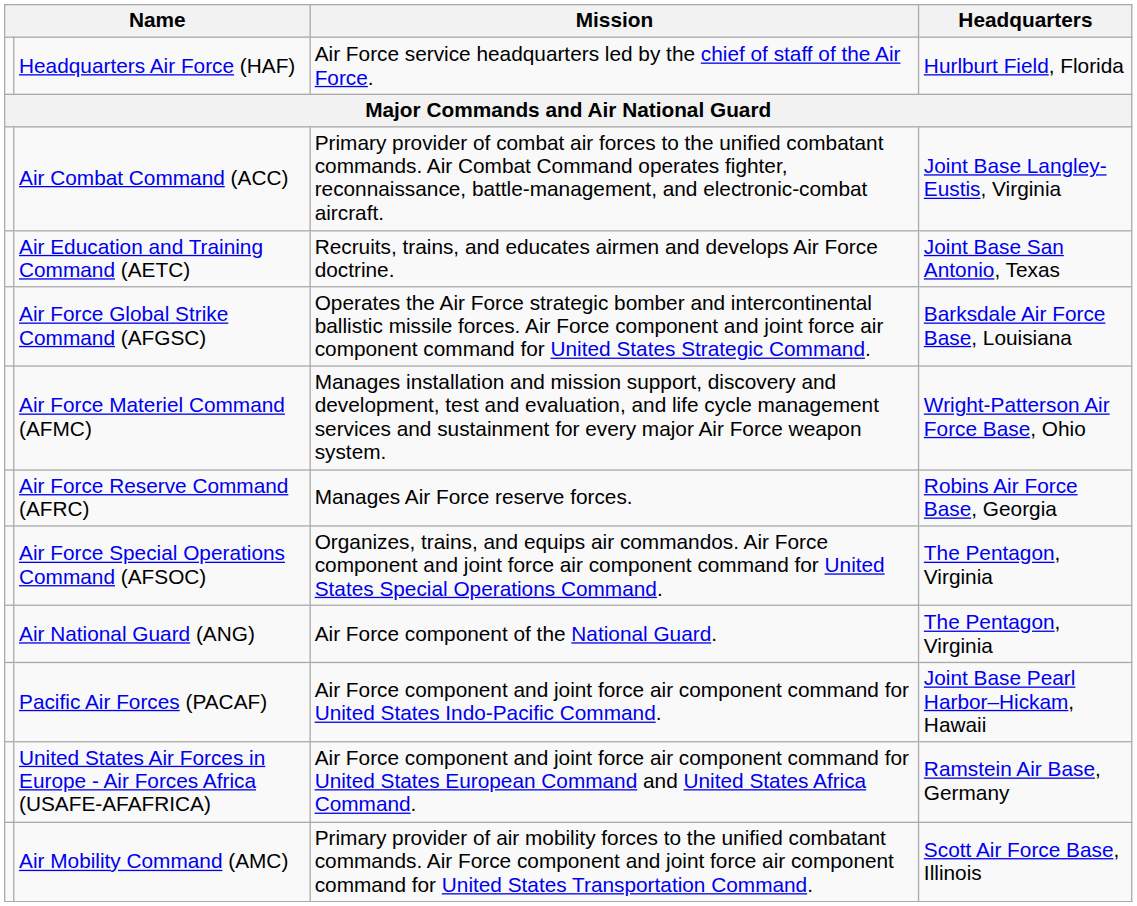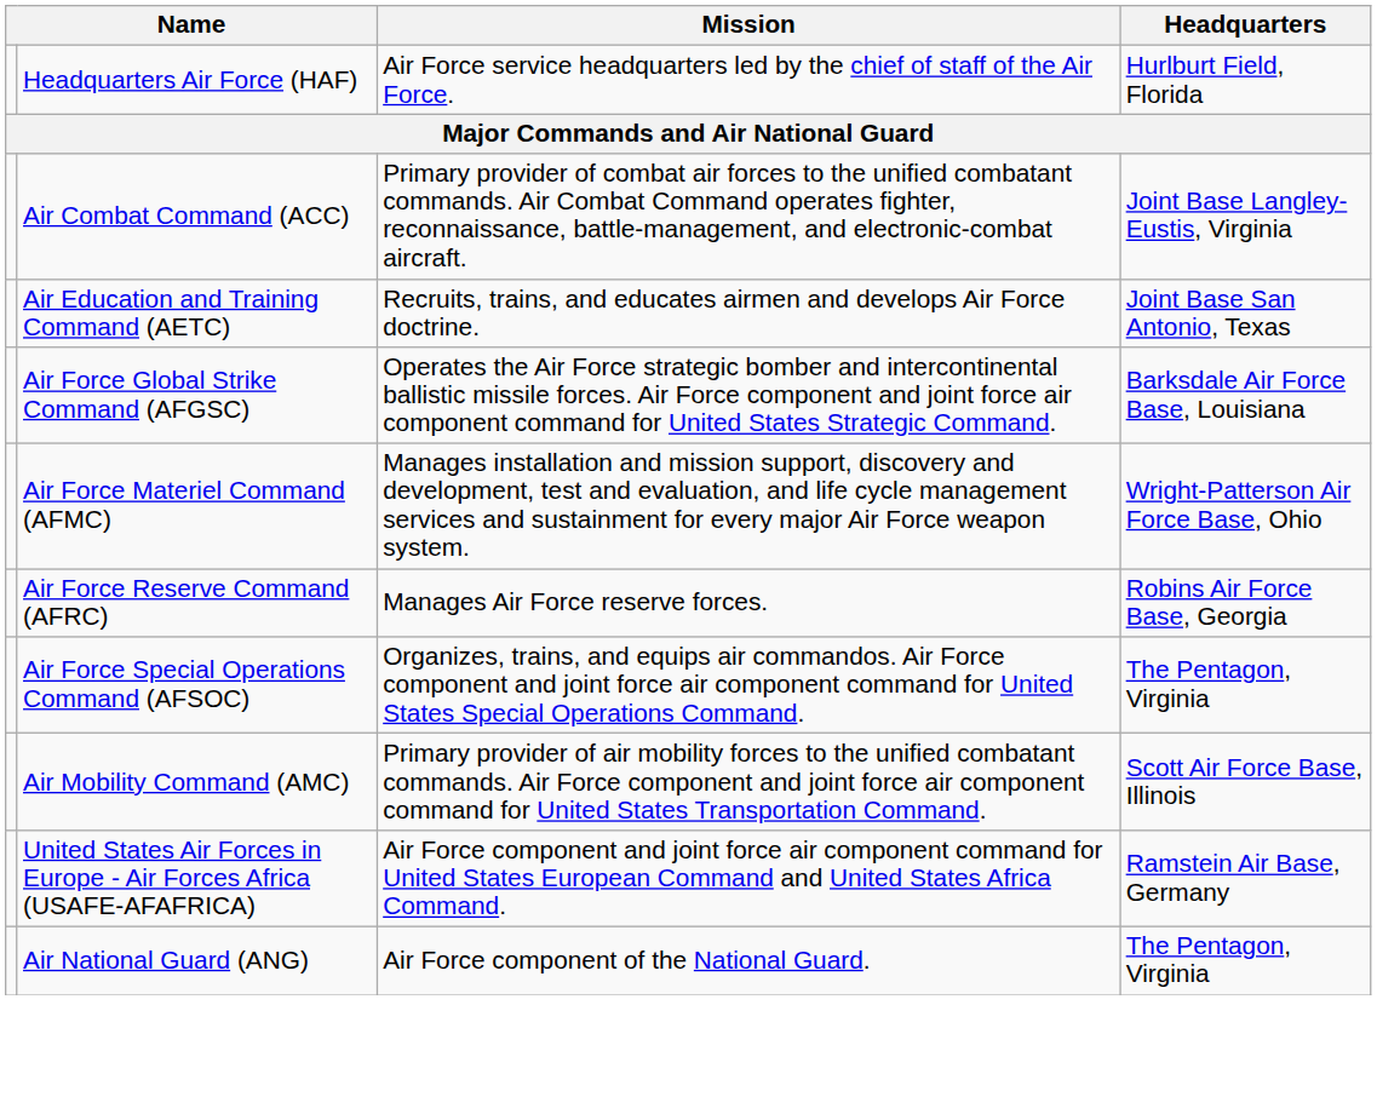 <table class="wikitable">
 <tr>
 <th colspan=2>Name</th>
 <th>Mission</th>
 <th>Headquarters</th>
 </tr>
 <tr>
 <td></td>
 <td><a href='#'>Headquarters Air Force</a> (HAF)</td>
 <td>Air Force service headquarters led by the <a href='#'>chief of staff of the Air Force</a>.</td>
 <td><a href='#'>Hurlburt Field</a>, Florida</td>
 </tr>
 <tr>
 <th colspan=4>Major Commands and Air National Guard</th>
 </tr>
 <tr>
 <td></td>
 <td><a href='#'>Air Combat Command</a> (ACC)</td>
 <td>Primary provider of combat air forces to the unified combatant commands. Air Combat Command operates fighter, reconnaissance, battle-management, and electronic-combat aircraft.</td>
 <td><a href='#'>Joint Base Langley-Eustis</a>, Virginia</td>
 </tr>
 <tr>
 <td></td>
 <td><a href='#'>Air Education and Training Command</a> (AETC)</td>
 <td>Recruits, trains, and educates airmen and develops Air Force doctrine.</td>
 <td><a href='#'>Joint Base San Antonio</a>, Texas</td>
 </tr>
 <tr>
 <td></td>
 <td><a href='#'>Air Force Global Strike Command</a> (AFGSC)</td>
 <td>Operates the Air Force strategic bomber and intercontinental ballistic missile forces. Air Force component and joint force air component command for <a href='#'>United States Strategic Command</a>.</td>
 <td><a href='#'>Barksdale Air Force Base</a>, Louisiana</td>
 </tr>
 <tr>
 <td></td>
 <td><a href='#'>Air Force Materiel Command</a> (AFMC)</td>
 <td>Manages installation and mission support, discovery and development, test and evaluation, and life cycle management services and sustainment for every major Air Force weapon system.</td>
 <td><a href='#'>Wright-Patterson Air Force Base</a>, Ohio</td>
 </tr>
 <tr>
 <td></td>
 <td><a href='#'>Air Force Reserve Command</a> (AFRC)</td>
 <td>Manages Air Force reserve forces.</td>
 <td><a href='#'>Robins Air Force Base</a>, Georgia</td>
 </tr>
 <tr>
 <td></td>
 <td><a href='#'>Air Force Special Operations Command</a> (AFSOC)</td>
 <td>Organizes, trains, and equips air commandos. Air Force component and joint force air component command for <a href='#'>United States Special Operations Command</a>.</td>
 <td><a href='#'>The Pentagon</a>, Virginia</td>
 </tr>
 <tr>
 <td></td>
-<td><a href='#'>Air National Guard</a> (ANG)</td>
-<td>Air Force component of the <a href='#'>National Guard</a>.</td>
-<td><a href='#'>The Pentagon</a>, Virginia</td>
-</tr>
-<tr>
-<td></td>
-<td><a href='#'>Pacific Air Forces</a> (PACAF)</td>
-<td>Air Force component and joint force air component command for <a href='#'>United States Indo-Pacific Command</a>.</td>
-<td><a href='#'>Joint Base Pearl Harbor–Hickam</a>, Hawaii</td>
+<td><a href='#'>Air Mobility Command</a> (AMC)</td>
+<td>Primary provider of air mobility forces to the unified combatant commands. Air Force component and joint force air component command for <a href='#'>United States Transportation Command</a>.</td>
+<td><a href='#'>Scott Air Force Base</a>, Illinois</td>
 </tr>
 <tr>
 <td> </td>
 <td><a href='#'>United States Air Forces in Europe - Air Forces Africa</a> (USAFE-AFAFRICA)</td>
 <td>Air Force component and joint force air component command for <a href='#'>United States European Command</a> and <a href='#'>United States Africa Command</a>.</td>
 <td><a href='#'>Ramstein Air Base</a>, Germany</td>
 </tr>
 <tr>
 <td></td>
-<td><a href='#'>Air Mobility Command</a> (AMC)</td>
-<td>Primary provider of air mobility forces to the unified combatant commands. Air Force component and joint force air component command for <a href='#'>United States Transportation Command</a>.</td>
-<td><a href='#'>Scott Air Force Base</a>, Illinois</td>
+<td><a href='#'>Air National Guard</a> (ANG)</td>
+<td>Air Force component of the <a href='#'>National Guard</a>.</td>
+<td><a href='#'>The Pentagon</a>, Virginia</td>
 </tr>
 <tr>
 </tr>
 </table>
